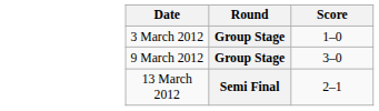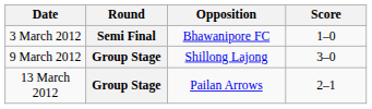 <table class="wikitable plainrowheaders" style="text-align:center;margin-left:1em;float:right; font-size:85%;">
 <tr>
 <th scope=col width="80">Date</th>
 <th scope=col width="80">Round</th>
+<th scope=col width="120">Opposition</th>
 <th scope=col width="80">Score</th>
 </tr>
 <tr>
 <td>3 March 2012</td>
-<th scope=row style="text-align:center">Group Stage</th>
+<th scope=row style="text-align:center">Semi Final</th>
+<td><a href='#'>Bhawanipore FC</a></td>
 <td>1–0</td>
 </tr>
 <tr>
 <td>9 March 2012</td>
 <th scope=row style="text-align:center">Group Stage</th>
+<td><a href='#'>Shillong Lajong</a></td>
 <td>3–0</td>
 </tr>
 <tr>
 <td>13 March 2012</td>
-<th scope=row style="text-align:center">Semi Final</th>
+<th scope=row style="text-align:center">Group Stage</th>
+<td><a href='#'>Pailan Arrows</a></td>
 <td>2–1</td>
 </tr>
 </table>
